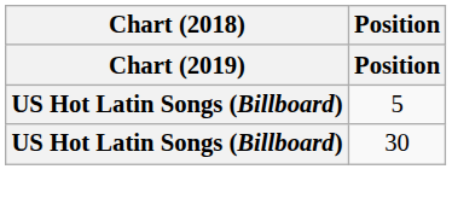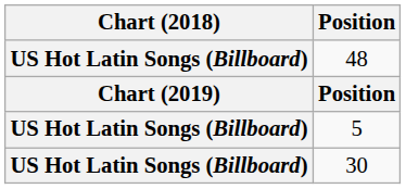 <table class="wikitable plainrowheaders" style="text-align:center">
 <tr>
 <th scope="col">Chart (2018)</th>
 <th scope="col">Position</th>
+</tr>
+<tr>
+<th scope="row">US Hot Latin Songs (<em>Billboard</em>)</th>
+<td>48</td>
 </tr>
 <tr>
 <th scope="col">Chart (2019)</th>
 <th scope="col">Position</th>
 </tr>
 <tr>
 <th scope="row">US Hot Latin Songs (<em>Billboard</em>)</th>
 <td>5</td>
 </tr>
 <tr>
 <th scope="row">US Hot Latin Songs (<em>Billboard</em>)</th>
 <td>30</td>
 </tr>
 </table>
